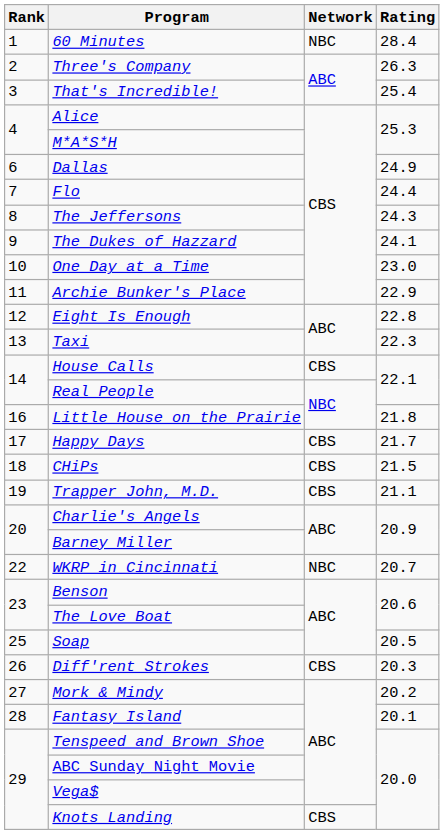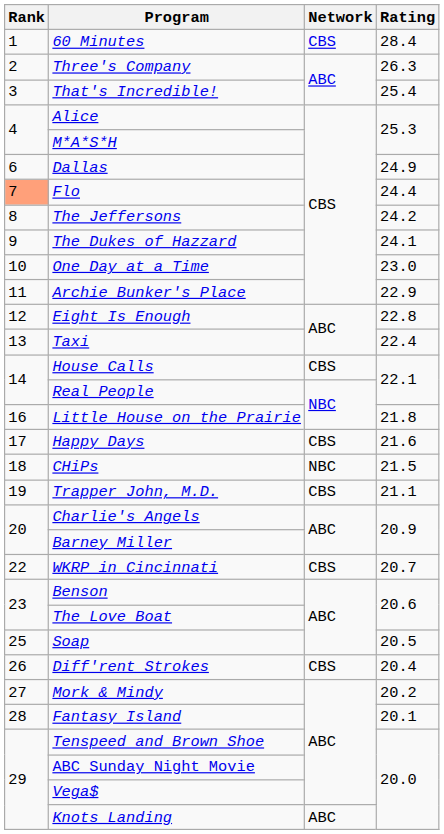 <table class="wikitable">
 <tr>
 <th>Rank</th>
 <th>Program</th>
 <th>Network</th>
 <th>Rating</th>
 </tr>
 <tr>
 <td>1</td>
 <td><em><a href='#'>60 Minutes</a></em></td>
-<td>NBC</td>
+<td><a href='#'>CBS</a></td>
 <td>28.4</td>
 </tr>
 <tr>
 <td>2</td>
 <td><em><a href='#'>Three's Company</a></em></td>
 <td rowspan="2"><a href='#'>ABC</a></td>
 <td>26.3</td>
 </tr>
 <tr>
 <td>3</td>
 <td><em><a href='#'>That's Incredible!</a></em></td>
 <td>25.4</td>
 </tr>
 <tr>
 <td rowspan="2">4</td>
 <td><em><a href='#'>Alice</a></em></td>
 <td rowspan="8">CBS</td>
 <td rowspan="2">25.3</td>
 </tr>
 <tr>
 <td><em><a href='#'>M*A*S*H</a></em></td>
 </tr>
 <tr>
 <td>6</td>
 <td><em><a href='#'>Dallas</a></em></td>
 <td>24.9</td>
 </tr>
 <tr>
-<td>7</td>
+<td style="background: lightsalmon;">7</td>
 <td><em><a href='#'>Flo</a></em></td>
 <td>24.4</td>
 </tr>
 <tr>
 <td>8</td>
 <td><em><a href='#'>The Jeffersons</a></em></td>
-<td>24.3</td>
+<td>24.2</td>
 </tr>
 <tr>
 <td>9</td>
 <td><em><a href='#'>The Dukes of Hazzard</a></em></td>
 <td>24.1</td>
 </tr>
 <tr>
 <td>10</td>
 <td><em><a href='#'>One Day at a Time</a></em></td>
 <td>23.0</td>
 </tr>
 <tr>
 <td>11</td>
 <td><em><a href='#'>Archie Bunker's Place</a></em></td>
 <td>22.9</td>
 </tr>
 <tr>
 <td>12</td>
 <td><em><a href='#'>Eight Is Enough</a></em></td>
 <td rowspan="2">ABC</td>
 <td>22.8</td>
 </tr>
 <tr>
 <td>13</td>
 <td><em><a href='#'>Taxi</a></em></td>
-<td>22.3</td>
+<td>22.4</td>
 </tr>
 <tr>
 <td rowspan="2">14</td>
 <td><em><a href='#'>House Calls</a></em></td>
 <td>CBS</td>
 <td rowspan="2">22.1</td>
 </tr>
 <tr>
 <td><em><a href='#'>Real People</a></em></td>
 <td rowspan="2"><a href='#'>NBC</a></td>
 </tr>
 <tr>
 <td>16</td>
 <td><em><a href='#'>Little House on the Prairie</a></em></td>
 <td>21.8</td>
 </tr>
 <tr>
 <td>17</td>
 <td><em><a href='#'>Happy Days</a></em></td>
 <td>CBS</td>
-<td>21.7</td>
+<td>21.6</td>
 </tr>
 <tr>
 <td>18</td>
 <td><em><a href='#'>CHiPs</a></em></td>
-<td>CBS</td>
+<td>NBC</td>
 <td>21.5</td>
 </tr>
 <tr>
 <td>19</td>
 <td><em><a href='#'>Trapper John, M.D.</a></em></td>
 <td>CBS</td>
 <td>21.1</td>
 </tr>
 <tr>
 <td rowspan="2">20</td>
 <td><em><a href='#'>Charlie's Angels</a></em></td>
 <td rowspan="2">ABC</td>
 <td rowspan="2">20.9</td>
 </tr>
 <tr>
 <td><em><a href='#'>Barney Miller</a></em></td>
 </tr>
 <tr>
 <td>22</td>
 <td><em><a href='#'>WKRP in Cincinnati</a></em></td>
-<td>NBC</td>
+<td>CBS</td>
 <td>20.7</td>
 </tr>
 <tr>
 <td rowspan="2">23</td>
 <td><em><a href='#'>Benson</a></em></td>
 <td rowspan="3">ABC</td>
 <td rowspan="2">20.6</td>
 </tr>
 <tr>
 <td><em><a href='#'>The Love Boat</a></em></td>
 </tr>
 <tr>
 <td>25</td>
 <td><em><a href='#'>Soap</a></em></td>
 <td>20.5</td>
 </tr>
 <tr>
 <td>26</td>
 <td><em><a href='#'>Diff'rent Strokes</a></em></td>
 <td>CBS</td>
-<td>20.3</td>
+<td>20.4</td>
 </tr>
 <tr>
 <td>27</td>
 <td><em><a href='#'>Mork & Mindy</a></em></td>
 <td rowspan="5">ABC</td>
 <td>20.2</td>
 </tr>
 <tr>
 <td>28</td>
 <td><em><a href='#'>Fantasy Island</a></em></td>
 <td>20.1</td>
 </tr>
 <tr>
 <td rowspan="4">29</td>
 <td><em><a href='#'>Tenspeed and Brown Shoe</a></em></td>
 <td rowspan="4">20.0</td>
 </tr>
 <tr>
 <td><a href='#'>ABC Sunday Night Movie</a></td>
 </tr>
 <tr>
 <td><em><a href='#'>Vega$</a></em></td>
 </tr>
 <tr>
 <td><em><a href='#'>Knots Landing</a></em></td>
-<td>CBS</td>
+<td>ABC</td>
 </tr>
 </table>
